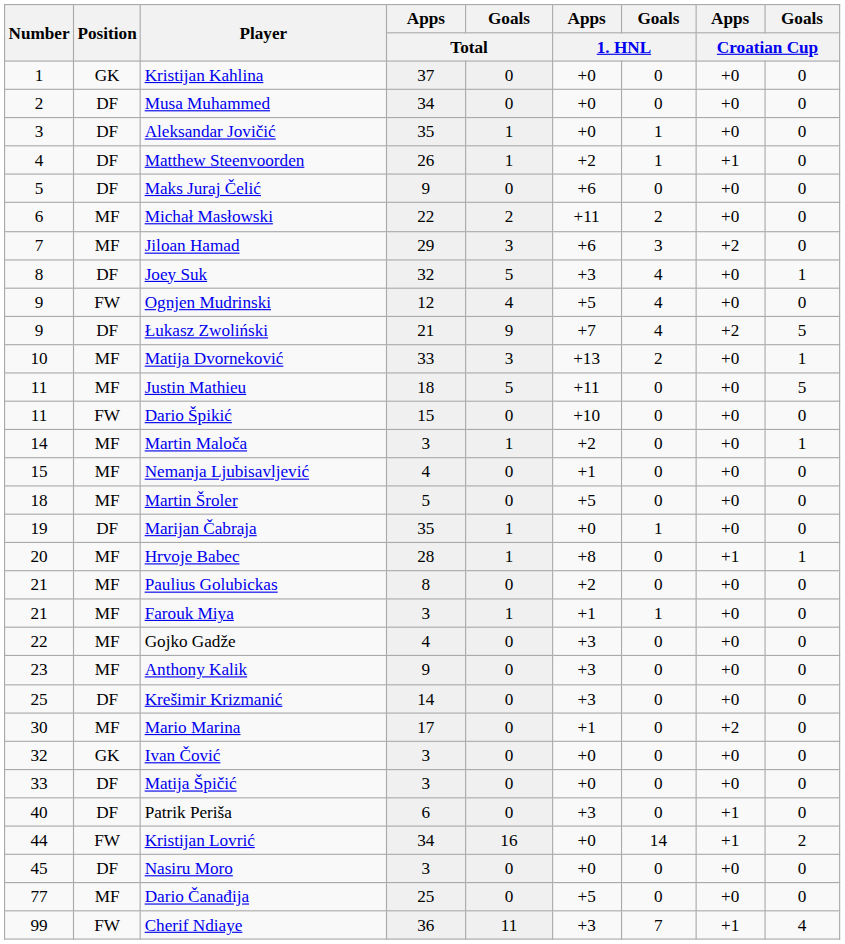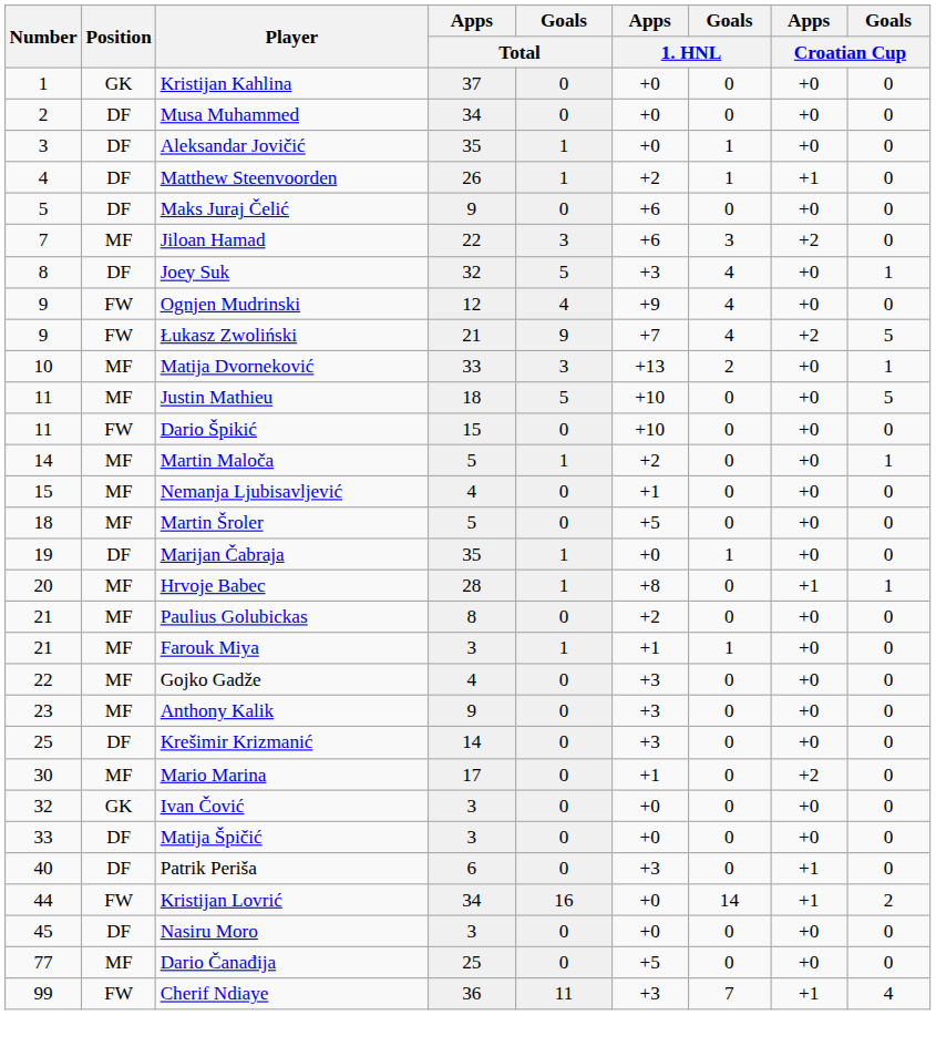 <table class="wikitable sortable" style="font-size: 95%; text-align: center;">
 <tr>
 <th width=40 rowspan="2" align="center">Number</th>
 <th width=40 rowspan="2" align="center">Position</th>
 <th width=210 rowspan="2" align="center">Player</th>
 <th>Apps</th>
 <th>Goals</th>
 <th>Apps</th>
 <th>Goals</th>
 <th>Apps</th>
 <th>Goals</th>
 </tr>
 <tr>
 <th class="unsortable" width=140 colspan="2" align="center">Total</th>
 <th class="unsortable" width=120 colspan="2" align="center"><a href='#'>1. HNL</a></th>
 <th class="unsortable" width=120 colspan="2" align="center"><a href='#'>Croatian Cup</a></th>
 </tr>
 <tr>
 <td>1</td>
 <td>GK</td>
 <td style="text-align:left;"> <a href='#'>Kristijan Kahlina</a></td>
 <td style="background: #F0F0F0">37</td>
 <td style="background: #F0F0F0">0</td>
 <td>+0</td>
 <td>0</td>
 <td>+0</td>
 <td>0</td>
 </tr>
 <tr>
 <td>2</td>
 <td>DF</td>
 <td style="text-align:left;"> <a href='#'>Musa Muhammed</a></td>
 <td style="background: #F0F0F0">34</td>
 <td style="background: #F0F0F0">0</td>
 <td>+0</td>
 <td>0</td>
 <td>+0</td>
 <td>0</td>
 </tr>
 <tr>
 <td>3</td>
 <td>DF</td>
 <td style="text-align:left;"> <a href='#'>Aleksandar Jovičić</a></td>
 <td style="background: #F0F0F0">35</td>
 <td style="background: #F0F0F0">1</td>
 <td>+0</td>
 <td>1</td>
 <td>+0</td>
 <td>0</td>
 </tr>
 <tr>
 <td>4</td>
 <td>DF</td>
 <td style="text-align:left;"> <a href='#'>Matthew Steenvoorden</a></td>
 <td style="background: #F0F0F0">26</td>
 <td style="background: #F0F0F0">1</td>
 <td>+2</td>
 <td>1</td>
 <td>+1</td>
 <td>0</td>
 </tr>
 <tr>
 <td>5</td>
 <td>DF</td>
 <td style="text-align:left;"> <a href='#'>Maks Juraj Čelić</a></td>
 <td style="background: #F0F0F0">9</td>
 <td style="background: #F0F0F0">0</td>
 <td>+6</td>
 <td>0</td>
 <td>+0</td>
 <td>0</td>
 </tr>
 <tr>
-<td>6</td>
-<td>MF</td>
-<td style="text-align:left;"> <a href='#'>Michał Masłowski</a></td>
-<td style="background: #F0F0F0">22</td>
-<td style="background: #F0F0F0">2</td>
-<td>+11</td>
-<td>2</td>
-<td>+0</td>
-<td>0</td>
-</tr>
-<tr>
 <td>7</td>
 <td>MF</td>
 <td style="text-align:left;"> <a href='#'>Jiloan Hamad</a></td>
-<td style="background: #F0F0F0">29</td>
+<td style="background: #F0F0F0">22</td>
 <td style="background: #F0F0F0">3</td>
 <td>+6</td>
 <td>3</td>
 <td>+2</td>
 <td>0</td>
 </tr>
 <tr>
 <td>8</td>
 <td>DF</td>
 <td style="text-align:left;"> <a href='#'>Joey Suk</a></td>
 <td style="background: #F0F0F0">32</td>
 <td style="background: #F0F0F0">5</td>
 <td>+3</td>
 <td>4</td>
 <td>+0</td>
 <td>1</td>
 </tr>
 <tr>
 <td>9</td>
 <td>FW</td>
 <td style="text-align:left;"> <a href='#'>Ognjen Mudrinski</a></td>
 <td style="background: #F0F0F0">12</td>
 <td style="background: #F0F0F0">4</td>
-<td>+5</td>
+<td>+9</td>
 <td>4</td>
 <td>+0</td>
 <td>0</td>
 </tr>
 <tr>
 <td>9</td>
-<td>DF</td>
+<td>FW</td>
 <td style="text-align:left;"> <a href='#'>Łukasz Zwoliński</a></td>
 <td style="background: #F0F0F0">21</td>
 <td style="background: #F0F0F0">9</td>
 <td>+7</td>
 <td>4</td>
 <td>+2</td>
 <td>5</td>
 </tr>
 <tr>
 <td>10</td>
 <td>MF</td>
 <td style="text-align:left;"> <a href='#'>Matija Dvorneković</a></td>
 <td style="background: #F0F0F0">33</td>
 <td style="background: #F0F0F0">3</td>
 <td>+13</td>
 <td>2</td>
 <td>+0</td>
 <td>1</td>
 </tr>
 <tr>
 <td>11</td>
 <td>MF</td>
 <td style="text-align:left;"> <a href='#'>Justin Mathieu</a></td>
 <td style="background: #F0F0F0">18</td>
 <td style="background: #F0F0F0">5</td>
-<td>+11</td>
+<td>+10</td>
 <td>0</td>
 <td>+0</td>
 <td>5</td>
 </tr>
 <tr>
 <td>11</td>
 <td>FW</td>
 <td style="text-align:left;"> <a href='#'>Dario Špikić</a></td>
 <td style="background: #F0F0F0">15</td>
 <td style="background: #F0F0F0">0</td>
 <td>+10</td>
 <td>0</td>
 <td>+0</td>
 <td>0</td>
 </tr>
 <tr>
 <td>14</td>
 <td>MF</td>
 <td style="text-align:left;"> <a href='#'>Martin Maloča</a></td>
-<td style="background: #F0F0F0">3</td>
+<td style="background: #F0F0F0">5</td>
 <td style="background: #F0F0F0">1</td>
 <td>+2</td>
 <td>0</td>
 <td>+0</td>
 <td>1</td>
 </tr>
 <tr>
 <td>15</td>
 <td>MF</td>
 <td style="text-align:left;"> <a href='#'>Nemanja Ljubisavljević</a></td>
 <td style="background: #F0F0F0">4</td>
 <td style="background: #F0F0F0">0</td>
 <td>+1</td>
 <td>0</td>
 <td>+0</td>
 <td>0</td>
 </tr>
 <tr>
 <td>18</td>
 <td>MF</td>
 <td style="text-align:left;"> <a href='#'>Martin Šroler</a></td>
 <td style="background: #F0F0F0">5</td>
 <td style="background: #F0F0F0">0</td>
 <td>+5</td>
 <td>0</td>
 <td>+0</td>
 <td>0</td>
 </tr>
 <tr>
 <td>19</td>
 <td>DF</td>
 <td style="text-align:left;"> <a href='#'>Marijan Čabraja</a></td>
 <td style="background: #F0F0F0">35</td>
 <td style="background: #F0F0F0">1</td>
 <td>+0</td>
 <td>1</td>
 <td>+0</td>
 <td>0</td>
 </tr>
 <tr>
 <td>20</td>
 <td>MF</td>
 <td style="text-align:left;"> <a href='#'>Hrvoje Babec</a></td>
 <td style="background: #F0F0F0">28</td>
 <td style="background: #F0F0F0">1</td>
 <td>+8</td>
 <td>0</td>
 <td>+1</td>
 <td>1</td>
 </tr>
 <tr>
 <td>21</td>
 <td>MF</td>
 <td style="text-align:left;"> <a href='#'>Paulius Golubickas</a></td>
 <td style="background: #F0F0F0">8</td>
 <td style="background: #F0F0F0">0</td>
 <td>+2</td>
 <td>0</td>
 <td>+0</td>
 <td>0</td>
 </tr>
 <tr>
 <td>21</td>
 <td>MF</td>
 <td style="text-align:left;"> <a href='#'>Farouk Miya</a></td>
 <td style="background: #F0F0F0">3</td>
 <td style="background: #F0F0F0">1</td>
 <td>+1</td>
 <td>1</td>
 <td>+0</td>
 <td>0</td>
 </tr>
 <tr>
 <td>22</td>
 <td>MF</td>
 <td style="text-align:left;"> Gojko Gadže</td>
 <td style="background: #F0F0F0">4</td>
 <td style="background: #F0F0F0">0</td>
 <td>+3</td>
 <td>0</td>
 <td>+0</td>
 <td>0</td>
 </tr>
 <tr>
 <td>23</td>
 <td>MF</td>
 <td style="text-align:left;"> <a href='#'>Anthony Kalik</a></td>
 <td style="background: #F0F0F0">9</td>
 <td style="background: #F0F0F0">0</td>
 <td>+3</td>
 <td>0</td>
 <td>+0</td>
 <td>0</td>
 </tr>
 <tr>
 <td>25</td>
 <td>DF</td>
 <td style="text-align:left;"> <a href='#'>Krešimir Krizmanić</a></td>
 <td style="background: #F0F0F0">14</td>
 <td style="background: #F0F0F0">0</td>
 <td>+3</td>
 <td>0</td>
 <td>+0</td>
 <td>0</td>
 </tr>
 <tr>
 <td>30</td>
 <td>MF</td>
 <td style="text-align:left;"> <a href='#'>Mario Marina</a></td>
 <td style="background: #F0F0F0">17</td>
 <td style="background: #F0F0F0">0</td>
 <td>+1</td>
 <td>0</td>
 <td>+2</td>
 <td>0</td>
 </tr>
 <tr>
 <td>32</td>
 <td>GK</td>
 <td style="text-align:left;"> <a href='#'>Ivan Čović</a></td>
 <td style="background: #F0F0F0">3</td>
 <td style="background: #F0F0F0">0</td>
 <td>+0</td>
 <td>0</td>
 <td>+0</td>
 <td>0</td>
 </tr>
 <tr>
 <td>33</td>
 <td>DF</td>
 <td style="text-align:left;"> <a href='#'>Matija Špičić</a></td>
 <td style="background: #F0F0F0">3</td>
 <td style="background: #F0F0F0">0</td>
 <td>+0</td>
 <td>0</td>
 <td>+0</td>
 <td>0</td>
 </tr>
 <tr>
 <td>40</td>
 <td>DF</td>
 <td style="text-align:left;"> Patrik Periša</td>
 <td style="background: #F0F0F0">6</td>
 <td style="background: #F0F0F0">0</td>
 <td>+3</td>
 <td>0</td>
 <td>+1</td>
 <td>0</td>
 </tr>
 <tr>
 <td>44</td>
 <td>FW</td>
 <td style="text-align:left;"> <a href='#'>Kristijan Lovrić</a></td>
 <td style="background: #F0F0F0">34</td>
 <td style="background: #F0F0F0">16</td>
 <td>+0</td>
 <td>14</td>
 <td>+1</td>
 <td>2</td>
 </tr>
 <tr>
 <td>45</td>
 <td>DF</td>
 <td style="text-align:left;"> <a href='#'>Nasiru Moro</a></td>
 <td style="background: #F0F0F0">3</td>
 <td style="background: #F0F0F0">0</td>
 <td>+0</td>
 <td>0</td>
 <td>+0</td>
 <td>0</td>
 </tr>
 <tr>
 <td>77</td>
 <td>MF</td>
 <td style="text-align:left;"> <a href='#'>Dario Čanađija</a></td>
 <td style="background: #F0F0F0">25</td>
 <td style="background: #F0F0F0">0</td>
 <td>+5</td>
 <td>0</td>
 <td>+0</td>
 <td>0</td>
 </tr>
 <tr>
 <td>99</td>
 <td>FW</td>
 <td style="text-align:left;"> <a href='#'>Cherif Ndiaye</a></td>
 <td style="background: #F0F0F0">36</td>
 <td style="background: #F0F0F0">11</td>
 <td>+3</td>
 <td>7</td>
 <td>+1</td>
 <td>4</td>
 </tr>
 </table>
